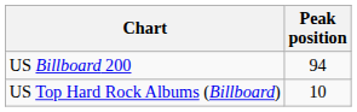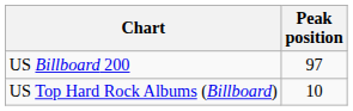 <table class="wikitable sortable">
 <tr>
 <th>Chart</th>
 <th>Peak<br>position</th>
 </tr>
 <tr>
 <td>US <a href='#'><em>Billboard</em> 200</a></td>
-<td style="text-align:center;">94</td>
+<td style="text-align:center;">97</td>
 </tr>
 <tr>
 <td>US <a href='#'>Top Hard Rock Albums</a> (<a href='#'><em>Billboard</em></a>)</td>
 <td style="text-align:center;">10</td>
 </tr>
 </table>
